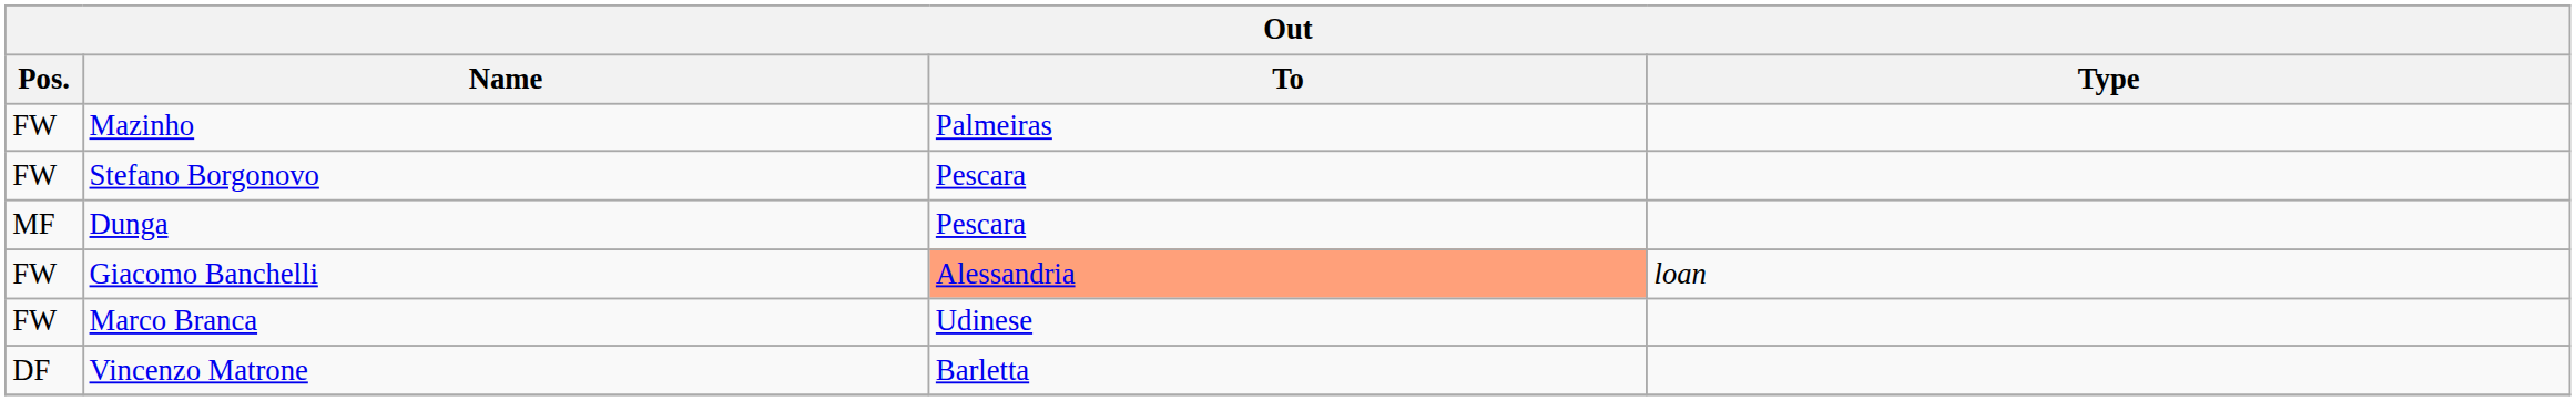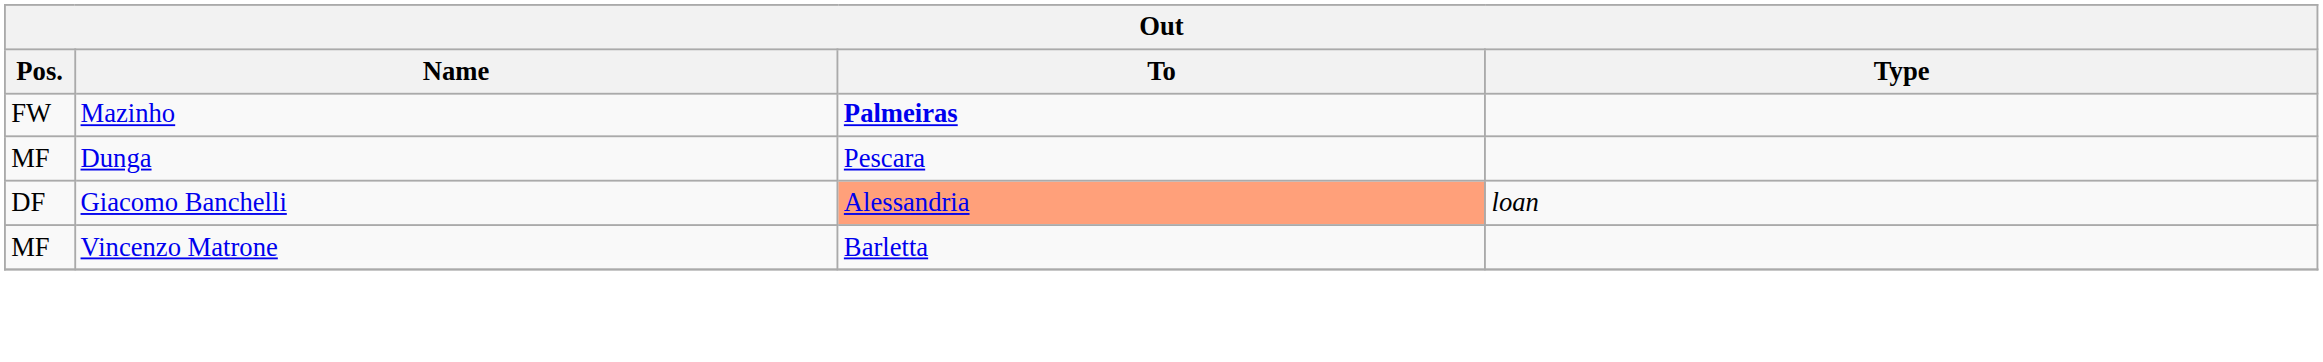 <table class="wikitable" style="font-size:90%;width:99%;">
 <tr>
 <th colspan="4">Out</th>
 </tr>
 <tr>
 <th width=3%>Pos.</th>
 <th width=33%>Name</th>
 <th width=28%>To</th>
 <th width=36%>Type</th>
 </tr>
 <tr>
 <td>FW</td>
 <td><a href='#'>Mazinho</a></td>
-<td><a href='#'>Palmeiras</a></td>
-<td></td>
-</tr>
-<tr>
-<td>FW</td>
-<td><a href='#'>Stefano Borgonovo</a></td>
-<td><a href='#'>Pescara</a></td>
+<td><strong><a href='#'>Palmeiras</a></strong></td>
 <td></td>
 </tr>
 <tr>
 <td>MF</td>
 <td><a href='#'>Dunga</a></td>
 <td><a href='#'>Pescara</a></td>
 <td></td>
 </tr>
 <tr>
-<td>FW</td>
+<td>DF</td>
 <td><a href='#'>Giacomo Banchelli</a></td>
 <td style="background: lightsalmon;"><a href='#'>Alessandria</a></td>
 <td><em>loan</em></td>
 </tr>
 <tr>
-<td>FW</td>
-<td><a href='#'>Marco Branca</a></td>
-<td><a href='#'>Udinese</a></td>
-<td></td>
-</tr>
-<tr>
-<td>DF</td>
+<td>MF</td>
 <td><a href='#'>Vincenzo Matrone</a></td>
 <td><a href='#'>Barletta</a></td>
 <td></td>
 </tr>
 <tr>
 </tr>
 </table>
